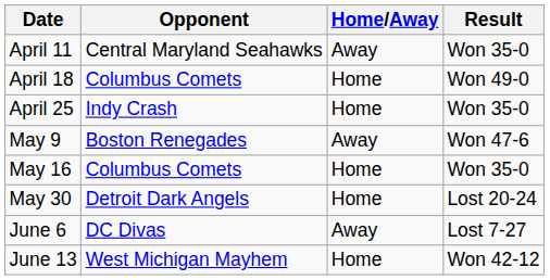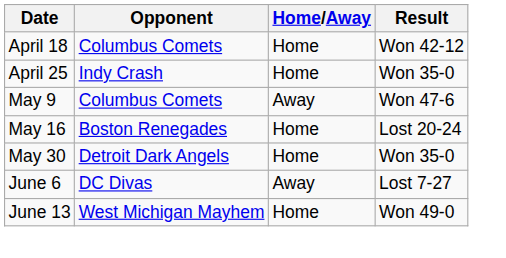 <table class="wikitable">
 <tr>
 <th>Date</th>
 <th>Opponent</th>
 <th><a href='#'>Home</a>/<a href='#'>Away</a></th>
 <th>Result</th>
 </tr>
 <tr>
-<td>April 11</td>
-<td>Central Maryland Seahawks</td>
-<td>Away</td>
-<td>Won 35-0</td>
-</tr>
-<tr>
 <td>April 18</td>
 <td><a href='#'>Columbus Comets</a></td>
 <td>Home</td>
-<td>Won 49-0</td>
+<td>Won 42-12</td>
 </tr>
 <tr>
 <td>April 25</td>
 <td><a href='#'>Indy Crash</a></td>
 <td>Home</td>
 <td>Won 35-0</td>
 </tr>
 <tr>
 <td>May 9</td>
-<td><a href='#'>Boston Renegades</a></td>
+<td><a href='#'>Columbus Comets</a></td>
 <td>Away</td>
 <td>Won 47-6</td>
 </tr>
 <tr>
 <td>May 16</td>
-<td><a href='#'>Columbus Comets</a></td>
+<td><a href='#'>Boston Renegades</a></td>
 <td>Home</td>
-<td>Won 35-0</td>
+<td>Lost 20-24</td>
 </tr>
 <tr>
 <td>May 30</td>
 <td><a href='#'>Detroit Dark Angels</a></td>
 <td>Home</td>
-<td>Lost 20-24</td>
+<td>Won 35-0</td>
 </tr>
 <tr>
 <td>June 6</td>
 <td><a href='#'>DC Divas</a></td>
 <td>Away</td>
 <td>Lost 7-27</td>
 </tr>
 <tr>
 <td>June 13</td>
 <td><a href='#'>West Michigan Mayhem</a></td>
 <td>Home</td>
-<td>Won 42-12</td>
+<td>Won 49-0</td>
 </tr>
 </table>
